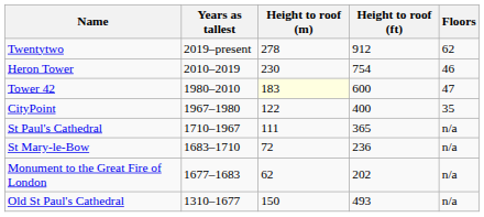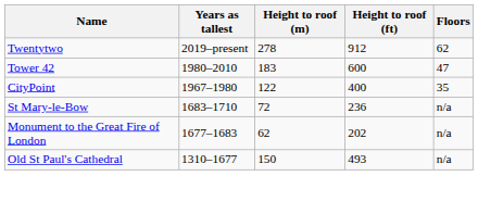 <table class="wikitable">
 <tr>
 <th>Name<br></th>
 <th>Years as tallest<br></th>
 <th>Height to roof (m)<br></th>
 <th class="unsortable">Height to roof (ft)<br></th>
 <th>Floors<br></th>
 </tr>
 <tr>
 <td><a href='#'>Twentytwo</a></td>
 <td>2019–present</td>
 <td>278</td>
 <td>912</td>
 <td>62</td>
 </tr>
 <tr>
-<td><a href='#'>Heron Tower</a></td>
-<td>2010–2019</td>
-<td>230</td>
-<td>754</td>
-<td>46</td>
-</tr>
-<tr>
 <td><a href='#'>Tower 42</a></td>
 <td>1980–2010</td>
-<td style="background: lightyellow;">183</td>
+<td>183</td>
 <td>600</td>
 <td>47</td>
 </tr>
 <tr>
 <td><a href='#'>CityPoint</a></td>
 <td>1967–1980</td>
 <td>122</td>
 <td>400</td>
 <td>35</td>
-</tr>
-<tr>
-<td><a href='#'>St Paul's Cathedral</a></td>
-<td>1710–1967</td>
-<td>111</td>
-<td>365</td>
-<td>n/a</td>
 </tr>
 <tr>
 <td><a href='#'>St Mary-le-Bow</a></td>
 <td>1683–1710</td>
 <td>72</td>
 <td>236</td>
 <td>n/a</td>
 </tr>
 <tr>
 <td><a href='#'>Monument to the Great Fire of London</a></td>
 <td>1677–1683</td>
 <td>62</td>
 <td>202</td>
 <td>n/a</td>
 </tr>
 <tr>
 <td><a href='#'>Old St Paul's Cathedral</a></td>
 <td>1310–1677</td>
 <td>150</td>
 <td>493</td>
 <td>n/a</td>
 </tr>
 </table>
